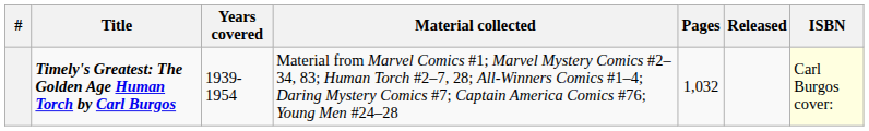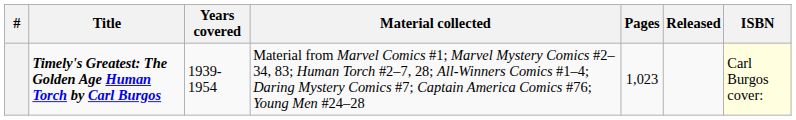 <table class="wikitable sortable" width="99%">
 <tr>
 <th class="unsortable" width="20px">#</th>
 <th>Title</th>
 <th>Years covered</th>
 <th class="unsortable">Material collected</th>
 <th>Pages</th>
 <th>Released</th>
 <th class="unsortable">ISBN</th>
 </tr>
 <tr>
 <th style="background-color: light grey;"></th>
 <td><strong><em>Timely's Greatest: The Golden Age <a href='#'>Human Torch</a> by <a href='#'>Carl Burgos</a></em></strong></td>
 <td>1939-1954</td>
 <td>Material from <em>Marvel Comics</em> #1; <em>Marvel Mystery Comics</em> #2–34, 83; <em>Human Torch</em> #2–7, 28; <em>All-Winners Comics</em> #1–4; <em>Daring Mystery Comics</em> #7; <em>Captain America Comics</em> #76; <em>Young Men</em> #24–28</td>
-<td style="text-align: center;">1,032</td>
+<td style="text-align: center;">1,023</td>
 <td></td>
 <td style="background: lightyellow;">Carl Burgos cover: </td>
 </tr>
 </table>
